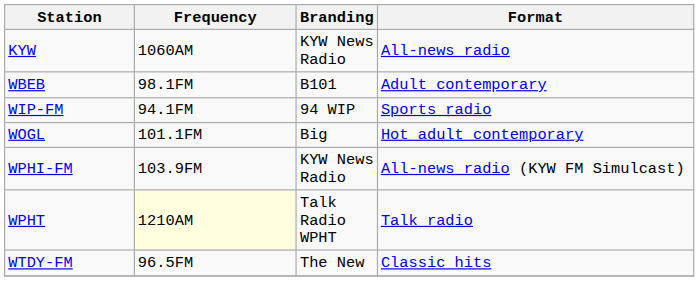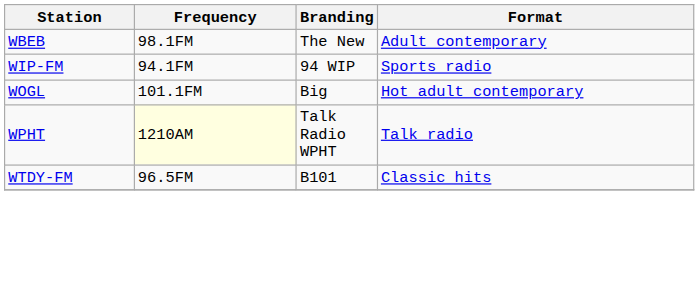 <table class="wikitable sortable" style="width:45em;">
 <tr>
 <th style="width:20%">Station</th>
 <th style="width:25%">Frequency</th>
 <th style="width:5%">Branding</th>
 <th style="width:50%">Format</th>
 </tr>
 <tr>
-<td><a href='#'>KYW</a></td>
-<td>1060AM</td>
-<td>KYW News Radio</td>
-<td><a href='#'>All-news radio</a></td>
-</tr>
-<tr>
 <td><a href='#'>WBEB</a></td>
 <td>98.1FM</td>
-<td>B101</td>
+<td>The New</td>
 <td><a href='#'>Adult contemporary</a></td>
 </tr>
 <tr>
 <td><a href='#'>WIP-FM</a></td>
 <td>94.1FM</td>
 <td>94 WIP</td>
 <td><a href='#'>Sports radio</a></td>
 </tr>
 <tr>
 <td><a href='#'>WOGL</a></td>
 <td>101.1FM</td>
 <td>Big</td>
 <td><a href='#'>Hot adult contemporary</a></td>
 </tr>
 <tr>
-<td><a href='#'>WPHI-FM</a></td>
-<td>103.9FM</td>
-<td>KYW News Radio</td>
-<td><a href='#'>All-news radio</a> (KYW FM Simulcast)</td>
-</tr>
-<tr>
 <td><a href='#'>WPHT</a></td>
 <td style="background: lightyellow;">1210AM</td>
 <td>Talk Radio WPHT</td>
 <td><a href='#'>Talk radio</a></td>
 </tr>
 <tr>
 <td><a href='#'>WTDY-FM</a></td>
 <td>96.5FM</td>
-<td>The New</td>
+<td>B101</td>
 <td><a href='#'>Classic hits</a></td>
 </tr>
 <tr>
 </tr>
 </table>
